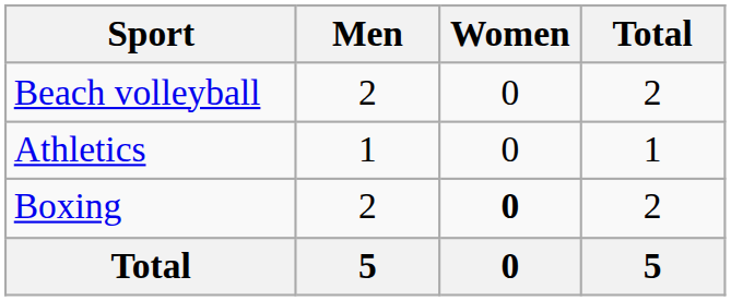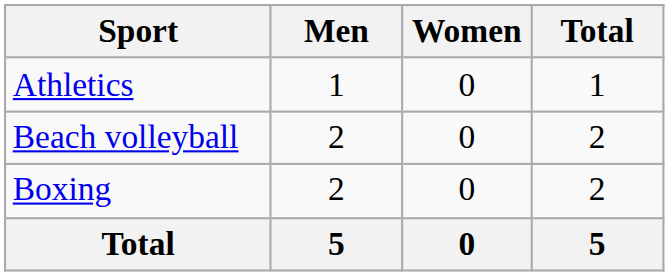 <table class="wikitable sortable" style="text-align:center;">
 <tr>
 <th width=120>Sport</th>
 <th width=55>Men</th>
 <th width=55>Women</th>
 <th width=55>Total</th>
 </tr>
 <tr>
+<td align=left><a href='#'>Athletics</a></td>
+<td>1</td>
+<td>0</td>
+<td>1</td>
+</tr>
+<tr>
 <td align=left><a href='#'>Beach volleyball</a></td>
 <td>2</td>
 <td>0</td>
 <td>2</td>
 </tr>
 <tr>
-<td align=left><a href='#'>Athletics</a></td>
-<td>1</td>
-<td>0</td>
-<td>1</td>
-</tr>
-<tr>
 <td align=left><a href='#'>Boxing</a></td>
 <td>2</td>
-<td><strong>0</strong></td>
+<td>0</td>
 <td>2</td>
 </tr>
 <tr>
 <th>Total</th>
 <th>5</th>
 <th>0</th>
 <th>5</th>
 </tr>
 </table>
